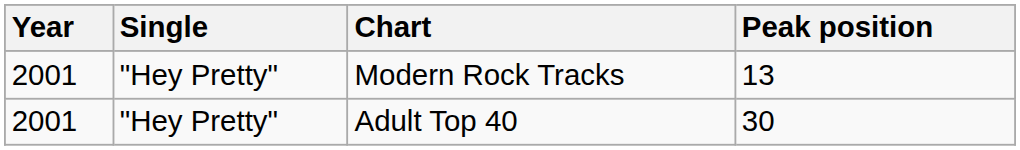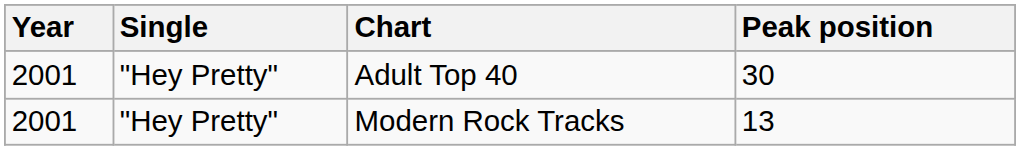 <table class="wikitable"  style="margin-top:0; width:550px;">
 <tr>
 <th style="text-align: left">Year</th>
 <th style="text-align: left">Single</th>
 <th style="text-align: left">Chart</th>
 <th style="text-align: left">Peak position</th>
 </tr>
 <tr>
 <td>2001</td>
 <td>"Hey Pretty"</td>
-<td>Modern Rock Tracks</td>
-<td>13</td>
+<td>Adult Top 40</td>
+<td>30</td>
 </tr>
 <tr>
 <td>2001</td>
 <td>"Hey Pretty"</td>
-<td>Adult Top 40</td>
-<td>30</td>
+<td>Modern Rock Tracks</td>
+<td>13</td>
 </tr>
 </table>
